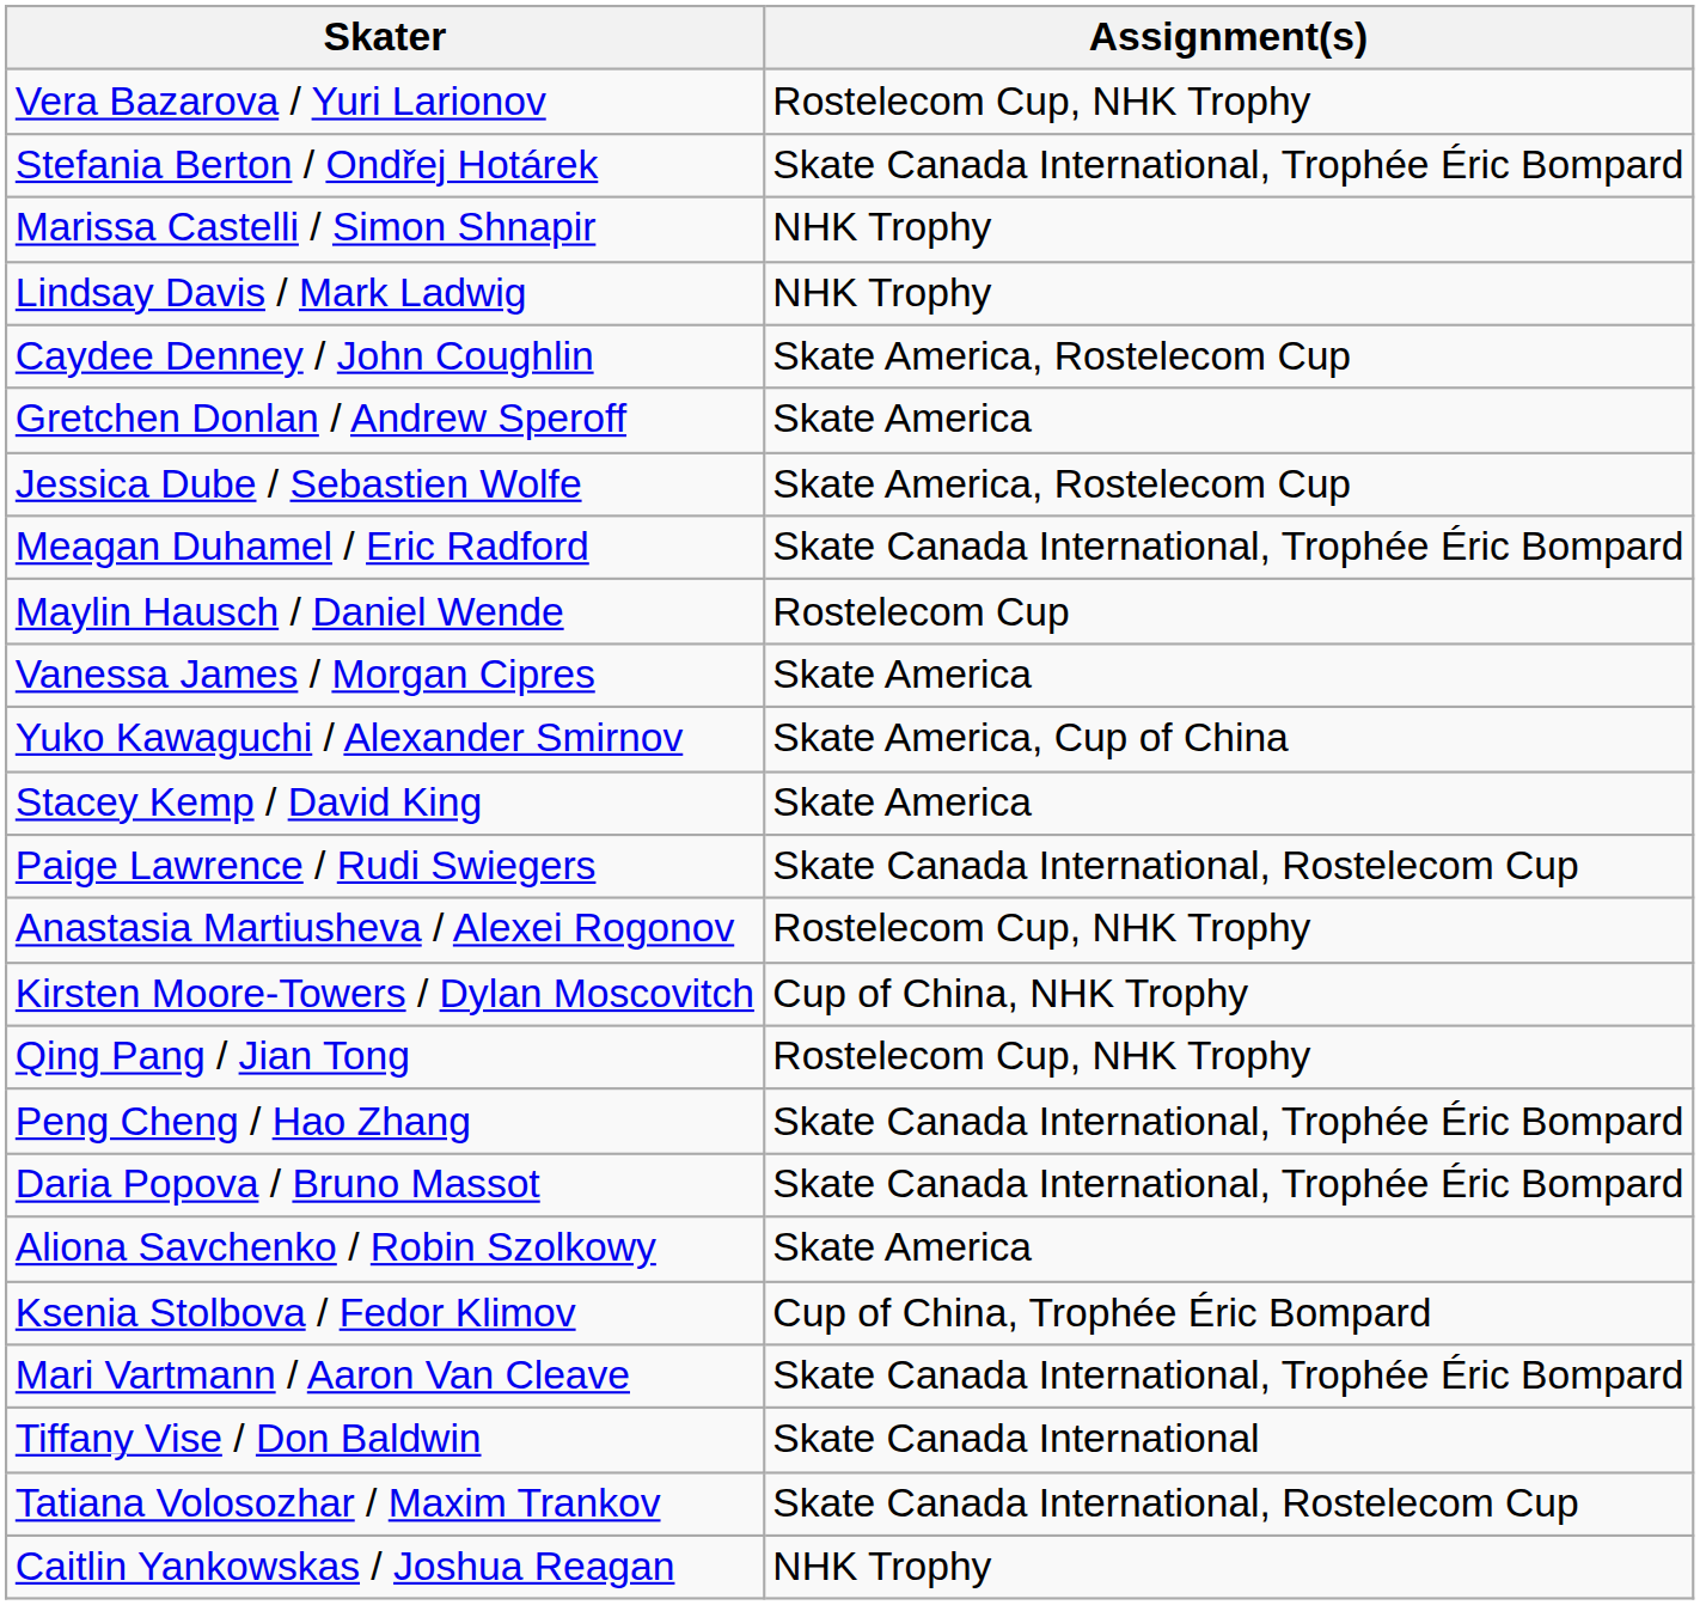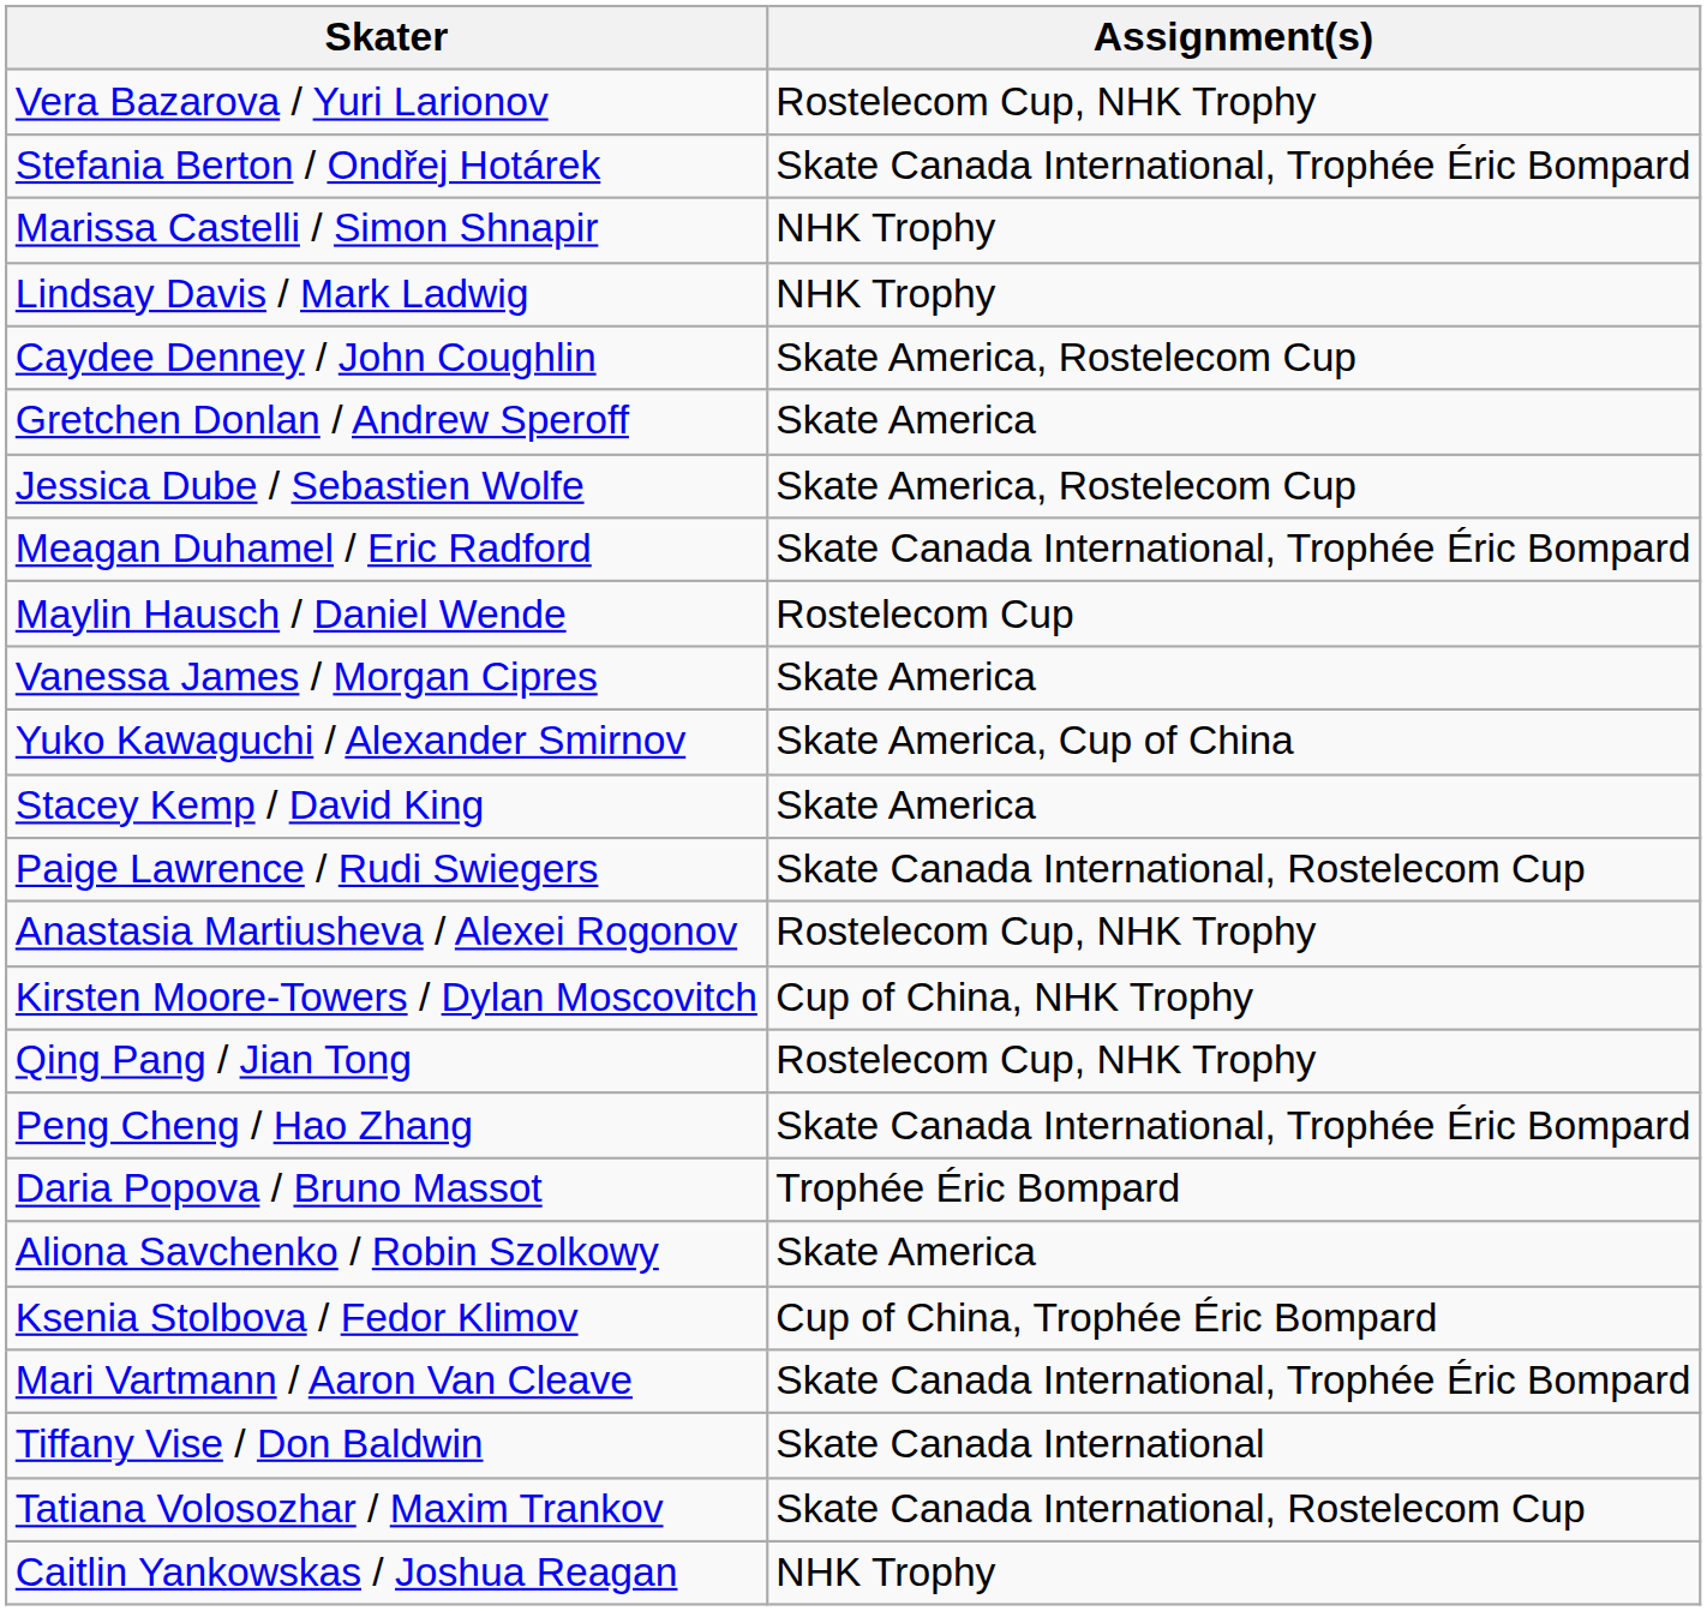 <table class="wikitable">
 <tr>
 <th>Skater</th>
 <th>Assignment(s)</th>
 </tr>
 <tr>
 <td><a href='#'>Vera Bazarova</a> / <a href='#'>Yuri Larionov</a></td>
 <td>Rostelecom Cup, NHK Trophy</td>
 </tr>
 <tr>
 <td><a href='#'>Stefania Berton</a> / <a href='#'>Ondřej Hotárek</a></td>
 <td>Skate Canada International, Trophée Éric Bompard</td>
 </tr>
 <tr>
 <td><a href='#'>Marissa Castelli</a> / <a href='#'>Simon Shnapir</a></td>
 <td>NHK Trophy</td>
 </tr>
 <tr>
 <td><a href='#'>Lindsay Davis</a> / <a href='#'>Mark Ladwig</a></td>
 <td>NHK Trophy</td>
 </tr>
 <tr>
 <td><a href='#'>Caydee Denney</a> / <a href='#'>John Coughlin</a></td>
 <td>Skate America, Rostelecom Cup</td>
 </tr>
 <tr>
 <td><a href='#'>Gretchen Donlan</a> / <a href='#'>Andrew Speroff</a></td>
 <td>Skate America</td>
 </tr>
 <tr>
 <td><a href='#'>Jessica Dube</a> / <a href='#'>Sebastien Wolfe</a></td>
 <td>Skate America, Rostelecom Cup</td>
 </tr>
 <tr>
 <td><a href='#'>Meagan Duhamel</a> / <a href='#'>Eric Radford</a></td>
 <td>Skate Canada International, Trophée Éric Bompard</td>
 </tr>
 <tr>
 <td><a href='#'>Maylin Hausch</a> / <a href='#'>Daniel Wende</a></td>
 <td>Rostelecom Cup</td>
 </tr>
 <tr>
 <td><a href='#'>Vanessa James</a> / <a href='#'>Morgan Cipres</a></td>
 <td>Skate America</td>
 </tr>
 <tr>
 <td><a href='#'>Yuko Kawaguchi</a> / <a href='#'>Alexander Smirnov</a></td>
 <td>Skate America, Cup of China</td>
 </tr>
 <tr>
 <td><a href='#'>Stacey Kemp</a> / <a href='#'>David King</a></td>
 <td>Skate America</td>
 </tr>
 <tr>
 <td><a href='#'>Paige Lawrence</a> / <a href='#'>Rudi Swiegers</a></td>
 <td>Skate Canada International, Rostelecom Cup</td>
 </tr>
 <tr>
 <td><a href='#'>Anastasia Martiusheva</a> / <a href='#'>Alexei Rogonov</a></td>
 <td>Rostelecom Cup, NHK Trophy</td>
 </tr>
 <tr>
 <td><a href='#'>Kirsten Moore-Towers</a> / <a href='#'>Dylan Moscovitch</a></td>
 <td>Cup of China, NHK Trophy</td>
 </tr>
 <tr>
 <td><a href='#'>Qing Pang</a> / <a href='#'>Jian Tong</a></td>
 <td>Rostelecom Cup, NHK Trophy</td>
 </tr>
 <tr>
 <td><a href='#'>Peng Cheng</a> / <a href='#'>Hao Zhang</a></td>
 <td>Skate Canada International, Trophée Éric Bompard</td>
 </tr>
 <tr>
 <td><a href='#'>Daria Popova</a> / <a href='#'>Bruno Massot</a></td>
-<td>Skate Canada International, Trophée Éric Bompard</td>
+<td>Trophée Éric Bompard</td>
 </tr>
 <tr>
 <td><a href='#'>Aliona Savchenko</a> / <a href='#'>Robin Szolkowy</a></td>
 <td>Skate America</td>
 </tr>
 <tr>
 <td><a href='#'>Ksenia Stolbova</a> / <a href='#'>Fedor Klimov</a></td>
 <td>Cup of China, Trophée Éric Bompard</td>
 </tr>
 <tr>
 <td><a href='#'>Mari Vartmann</a> / <a href='#'>Aaron Van Cleave</a></td>
 <td>Skate Canada International, Trophée Éric Bompard</td>
 </tr>
 <tr>
 <td><a href='#'>Tiffany Vise</a> / <a href='#'>Don Baldwin</a></td>
 <td>Skate Canada International</td>
 </tr>
 <tr>
 <td><a href='#'>Tatiana Volosozhar</a> / <a href='#'>Maxim Trankov</a></td>
 <td>Skate Canada International, Rostelecom Cup</td>
 </tr>
 <tr>
 <td><a href='#'>Caitlin Yankowskas</a> / <a href='#'>Joshua Reagan</a></td>
 <td>NHK Trophy</td>
 </tr>
 </table>
